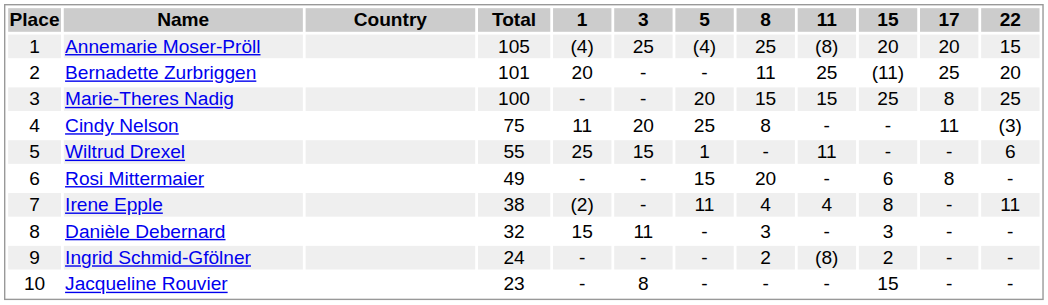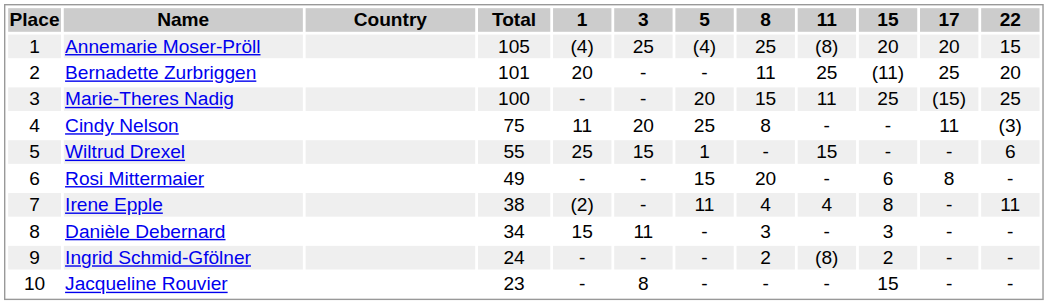 <table border="0" style="border: 1px solid #999; background-color:#FFFFFF; text-align:center; font-size:86%; line-height:15px;">
 <tr align="center" bgcolor="#CCCCCC">
 <th width=35>Place</th>
 <th width=170>Name</th>
 <th width=120>Country</th>
 <th width=50>Total</th>
 <th width=40>1</th>
 <th width=40>3</th>
 <th width=40>5</th>
 <th width=40>8</th>
 <th width=40>11</th>
 <th width=40>15</th>
 <th width=40>17</th>
 <th width=40>22</th>
 </tr>
 <tr bgcolor="#EFEFEF">
 <td>1</td>
 <td align="left"><a href='#'>Annemarie Moser-Pröll</a></td>
 <td align="left"></td>
 <td>105</td>
 <td>(4)</td>
 <td>25</td>
 <td>(4)</td>
 <td>25</td>
 <td>(8)</td>
 <td>20</td>
 <td>20</td>
 <td>15</td>
 </tr>
 <tr>
 <td>2</td>
 <td align="left"><a href='#'>Bernadette Zurbriggen</a></td>
 <td align="left"></td>
 <td>101</td>
 <td>20</td>
 <td>-</td>
 <td>-</td>
 <td>11</td>
 <td>25</td>
 <td>(11)</td>
 <td>25</td>
 <td>20</td>
 </tr>
 <tr bgcolor="#EFEFEF">
 <td>3</td>
 <td align="left"><a href='#'>Marie-Theres Nadig</a></td>
 <td align="left"></td>
 <td>100</td>
 <td>-</td>
 <td>-</td>
 <td>20</td>
 <td>15</td>
-<td>15</td>
+<td>11</td>
 <td>25</td>
-<td>8</td>
+<td>(15)</td>
 <td>25</td>
 </tr>
 <tr>
 <td>4</td>
 <td align="left"><a href='#'>Cindy Nelson</a></td>
 <td align="left"></td>
 <td>75</td>
 <td>11</td>
 <td>20</td>
 <td>25</td>
 <td>8</td>
 <td>-</td>
 <td>-</td>
 <td>11</td>
 <td>(3)</td>
 </tr>
 <tr bgcolor="#EFEFEF">
 <td>5</td>
 <td align="left"><a href='#'>Wiltrud Drexel</a></td>
 <td align="left"></td>
 <td>55</td>
 <td>25</td>
 <td>15</td>
 <td>1</td>
 <td>-</td>
-<td>11</td>
+<td>15</td>
 <td>-</td>
 <td>-</td>
 <td>6</td>
 </tr>
 <tr>
 <td>6</td>
 <td align="left"><a href='#'>Rosi Mittermaier</a></td>
 <td align="left"></td>
 <td>49</td>
 <td>-</td>
 <td>-</td>
 <td>15</td>
 <td>20</td>
 <td>-</td>
 <td>6</td>
 <td>8</td>
 <td>-</td>
 </tr>
 <tr bgcolor="#EFEFEF">
 <td>7</td>
 <td align="left"><a href='#'>Irene Epple</a></td>
 <td align="left"></td>
 <td>38</td>
 <td>(2)</td>
 <td>-</td>
 <td>11</td>
 <td>4</td>
 <td>4</td>
 <td>8</td>
 <td>-</td>
 <td>11</td>
 </tr>
 <tr>
 <td>8</td>
 <td align="left"><a href='#'>Danièle Debernard</a></td>
 <td align="left"></td>
-<td>32</td>
+<td>34</td>
 <td>15</td>
 <td>11</td>
 <td>-</td>
 <td>3</td>
 <td>-</td>
 <td>3</td>
 <td>-</td>
 <td>-</td>
 </tr>
 <tr bgcolor="#EFEFEF">
 <td>9</td>
 <td align="left"><a href='#'>Ingrid Schmid-Gfölner</a></td>
 <td align="left"></td>
 <td>24</td>
 <td>-</td>
 <td>-</td>
 <td>-</td>
 <td>2</td>
 <td>(8)</td>
 <td>2</td>
 <td>-</td>
 <td>-</td>
 </tr>
 <tr>
 <td>10</td>
 <td align="left"><a href='#'>Jacqueline Rouvier</a></td>
 <td align="left"></td>
 <td>23</td>
 <td>-</td>
 <td>8</td>
 <td>-</td>
 <td>-</td>
 <td>-</td>
 <td>15</td>
 <td>-</td>
 <td>-</td>
 </tr>
 </table>
